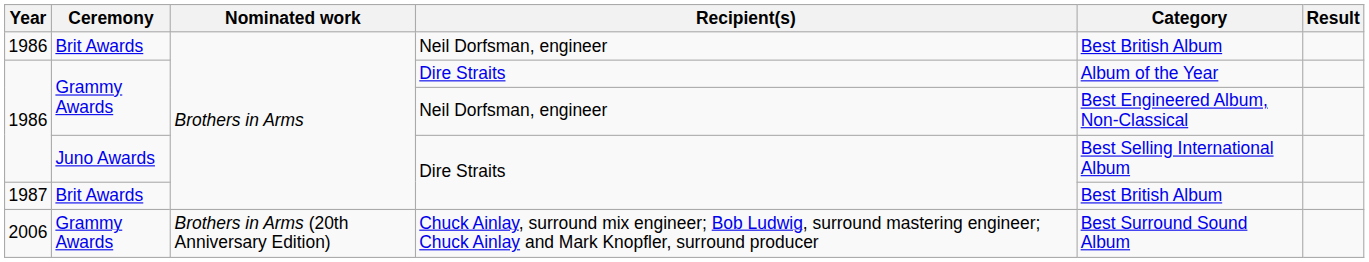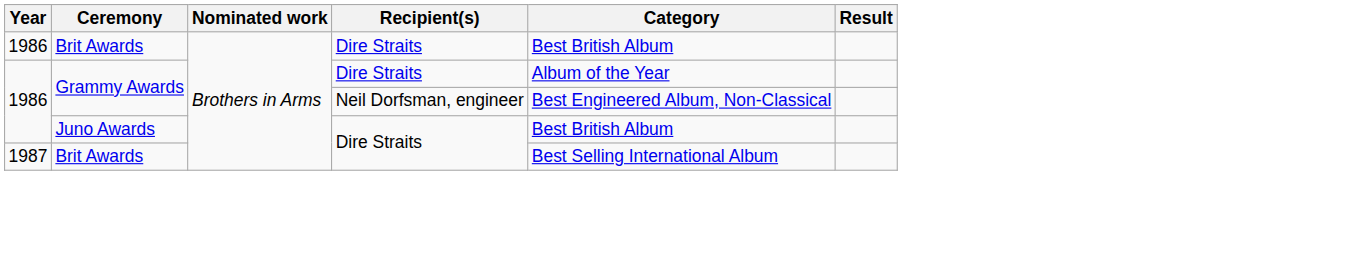 <table class="wikitable">
 <tr>
 <th>Year</th>
 <th>Ceremony</th>
 <th>Nominated work</th>
 <th>Recipient(s)</th>
 <th>Category</th>
 <th>Result</th>
 </tr>
 <tr>
 <td>1986</td>
 <td><a href='#'>Brit Awards</a></td>
 <td rowspan="5"><em>Brothers in Arms</em></td>
-<td>Neil Dorfsman, engineer</td>
+<td><a href='#'>Dire Straits</a></td>
 <td><a href='#'>Best British Album</a></td>
 <td></td>
 </tr>
 <tr>
 <td rowspan="3">1986</td>
 <td rowspan="2"><a href='#'>Grammy Awards</a></td>
 <td><a href='#'>Dire Straits</a><br></td>
 <td><a href='#'>Album of the Year</a></td>
 <td></td>
 </tr>
 <tr>
 <td>Neil Dorfsman, engineer</td>
 <td><a href='#'>Best Engineered Album, Non-Classical</a></td>
 <td></td>
 </tr>
 <tr>
 <td><a href='#'>Juno Awards</a></td>
 <td rowspan="2">Dire Straits</td>
-<td><a href='#'>Best Selling International Album</a></td>
+<td><a href='#'>Best British Album</a></td>
 <td></td>
 </tr>
 <tr>
 <td>1987</td>
 <td><a href='#'>Brit Awards</a></td>
-<td><a href='#'>Best British Album</a></td>
-<td></td>
-</tr>
-<tr>
-<td>2006</td>
-<td><a href='#'>Grammy Awards</a></td>
-<td><em>Brothers in Arms</em> (20th Anniversary Edition)</td>
-<td><a href='#'>Chuck Ainlay</a>, surround mix engineer; <a href='#'>Bob Ludwig</a>, surround mastering engineer; <a href='#'>Chuck Ainlay</a> and Mark Knopfler, surround producer</td>
-<td><a href='#'>Best Surround Sound Album</a></td>
+<td><a href='#'>Best Selling International Album</a></td>
 <td></td>
 </tr>
 </table>
